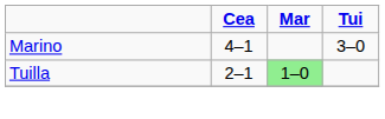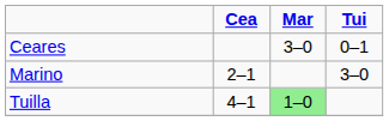 <table style="font-size: 90%; text-align: center" class="wikitable">
 <tr>
 <td width=165></td>
 <td align="center" width=40><strong><a href='#'>Cea</a></strong></td>
 <td width=40><strong><a href='#'>Mar</a></strong></td>
 <td width=40><strong><a href='#'>Tui</a></strong></td>
 </tr>
 <tr>
+<td align=left><a href='#'>Ceares</a></td>
+<td></td>
+<td> 3–0</td>
+<td> 0–1</td>
+</tr>
+<tr>
 <td align=left><a href='#'>Marino</a></td>
-<td> 4–1</td>
+<td> 2–1</td>
 <td></td>
 <td> 3–0</td>
 </tr>
 <tr>
 <td align=left><a href='#'>Tuilla</a></td>
-<td> 2–1</td>
+<td> 4–1</td>
 <td style="background: lightgreen;"> 1–0</td>
 <td></td>
 </tr>
 <tr>
 </tr>
 </table>
